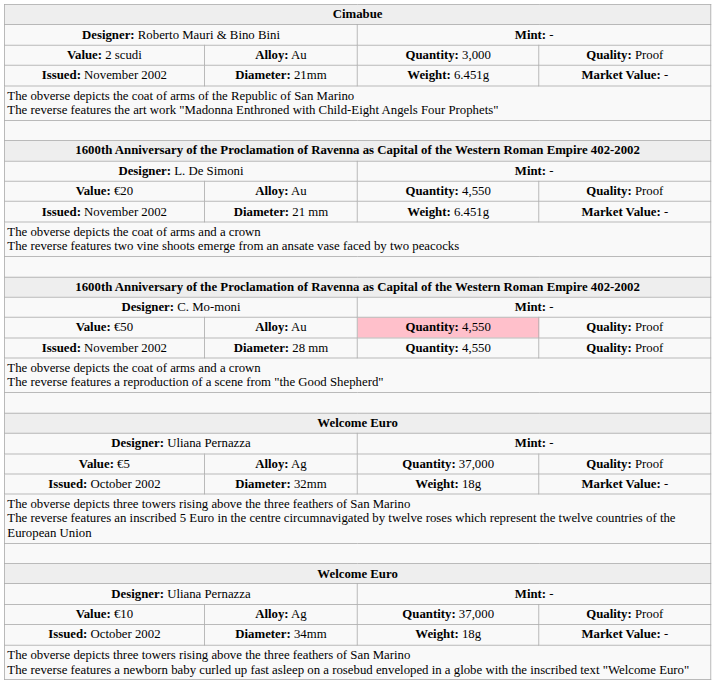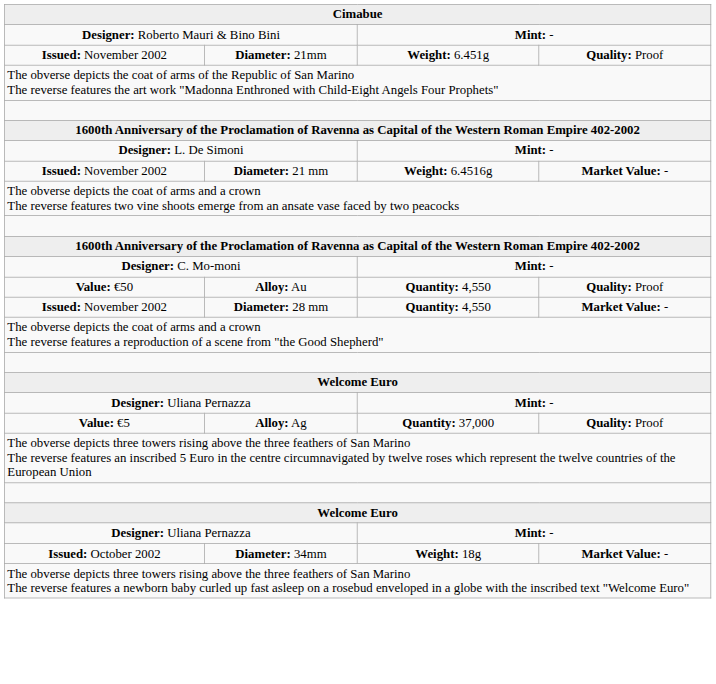 <table class="wikitable" width="100%">
 <tr>
 <th colspan="4" align=center style="background:#eeeeee;">Cimabue</th>
 </tr>
 <tr>
 <td colspan="2" width="50%" align=center><strong>Designer:</strong>	Roberto Mauri & Bino Bini</td>
 <td colspan="2" width="50%" align=center><strong>Mint:</strong> -</td>
 </tr>
 <tr>
-<td align=center><strong>Value:</strong>	2 scudi</td>
-<td align=center><strong>Alloy:</strong>	Au</td>
-<td align=center><strong>Quantity:</strong>	3,000</td>
-<td align=center><strong>Quality:</strong>	Proof</td>
-</tr>
-<tr>
 <td align=center><strong>Issued:</strong>	November 2002</td>
 <td align=center><strong>Diameter:</strong>	21mm</td>
 <td align=center><strong>Weight:</strong>	6.451g</td>
-<td align=center><strong>Market Value:</strong>	-</td>
+<td align=center><strong>Quality:</strong>	Proof</td>
 </tr>
 <tr>
 <td colspan="4" align=left>The obverse depicts the coat of arms of the Republic of San Marino<br>The reverse features the art work "Madonna Enthroned with Child-Eight Angels Four Prophets"</td>
 </tr>
 <tr>
 <td colspan="4" align=left> </td>
 </tr>
 <tr>
 <th colspan="4" align=center style="background:#eeeeee;">1600th Anniversary of the Proclamation of Ravenna as Capital of the Western Roman Empire 402-2002</th>
 </tr>
 <tr>
 <td colspan="2" width="50%" align=center><strong>Designer:</strong>	L. De Simoni</td>
 <td colspan="2" width="50%" align=center><strong>Mint:</strong> -</td>
 </tr>
 <tr>
-<td align=center><strong>Value:</strong>	€20</td>
-<td align=center><strong>Alloy:</strong>	Au</td>
-<td align=center><strong>Quantity:</strong>	4,550</td>
-<td align=center><strong>Quality:</strong>	Proof</td>
-</tr>
-<tr>
 <td align=center><strong>Issued:</strong>	November 2002</td>
 <td align=center><strong>Diameter:</strong> 21 mm</td>
-<td align=center><strong>Weight:</strong>	6.451g</td>
+<td align=center><strong>Weight:</strong>	6.4516g</td>
 <td align=center><strong>Market Value:</strong>	-</td>
 </tr>
 <tr>
 <td colspan="4" align=left>The obverse depicts the coat of arms and a crown<br>The reverse features two vine shoots emerge from an ansate vase faced by two peacocks</td>
 </tr>
 <tr>
 <td colspan="4" align=left> </td>
 </tr>
 <tr>
 <th colspan="4" align=center style="background:#eeeeee;">1600th Anniversary of the Proclamation of Ravenna as Capital of the Western Roman Empire 402-2002</th>
 </tr>
 <tr>
 <td colspan="2" width="50%" align=center><strong>Designer:</strong>	C. Mo-moni</td>
 <td colspan="2" width="50%" align=center><strong>Mint:</strong> -</td>
 </tr>
 <tr>
 <td align=center><strong>Value:</strong>	€50</td>
 <td align=center><strong>Alloy:</strong>	Au</td>
-<td align=center style="background: pink;"><strong>Quantity:</strong>	4,550</td>
+<td align=center><strong>Quantity:</strong>	4,550</td>
 <td align=center><strong>Quality:</strong>	Proof</td>
 </tr>
 <tr>
 <td align=center><strong>Issued:</strong>	November 2002</td>
 <td align=center><strong>Diameter:</strong> 28 mm</td>
 <td align=center><strong>Quantity:</strong>	4,550</td>
-<td align=center><strong>Quality:</strong>	Proof</td>
+<td align=center><strong>Market Value:</strong>	-</td>
 </tr>
 <tr>
 <td colspan="4" align=left>The obverse depicts the coat of arms and a crown<br>The reverse features a reproduction of a scene from "the Good Shepherd"</td>
 </tr>
 <tr>
 <td colspan="4" align=left> </td>
 </tr>
 <tr>
 <th colspan="4" align=center style="background:#eeeeee;">Welcome Euro</th>
 </tr>
 <tr>
 <td colspan="2" width="50%" align=center><strong>Designer:</strong>	Uliana Pernazza</td>
 <td colspan="2" width="50%" align=center><strong>Mint:</strong> -</td>
 </tr>
 <tr>
 <td align=center><strong>Value:</strong>	€5</td>
 <td align=center><strong>Alloy:</strong>	Ag</td>
 <td align=center><strong>Quantity:</strong>	37,000</td>
 <td align=center><strong>Quality:</strong>	Proof</td>
 </tr>
 <tr>
-<td align=center><strong>Issued:</strong>	October 2002</td>
-<td align=center><strong>Diameter:</strong>	32mm</td>
-<td align=center><strong>Weight:</strong>	18g</td>
-<td align=center><strong>Market Value:</strong>	-</td>
-</tr>
-<tr>
 <td colspan="4" align=left>The obverse depicts three towers rising above the three feathers of San Marino<br>The reverse features an inscribed 5 Euro in the centre circumnavigated by twelve roses which represent the twelve countries of the European Union</td>
 </tr>
 <tr>
 <td colspan="4" align=left> </td>
 </tr>
 <tr>
 <th colspan="4" align=center style="background:#eeeeee;">Welcome Euro</th>
 </tr>
 <tr>
 <td colspan="2" width="50%" align=center><strong>Designer:</strong>	Uliana Pernazza</td>
 <td colspan="2" width="50%" align=center><strong>Mint:</strong> -</td>
 </tr>
 <tr>
-<td align=center><strong>Value:</strong>	€10</td>
-<td align=center><strong>Alloy:</strong>	Ag</td>
-<td align=center><strong>Quantity:</strong>	37,000</td>
-<td align=center><strong>Quality:</strong>	Proof</td>
-</tr>
-<tr>
 <td align=center><strong>Issued:</strong>	October 2002</td>
 <td align=center><strong>Diameter:</strong>	34mm</td>
 <td align=center><strong>Weight:</strong>	18g</td>
 <td align=center><strong>Market Value:</strong>	-</td>
 </tr>
 <tr>
 <td colspan="4" align=left>The obverse depicts three towers rising above the three feathers of San Marino<br>The reverse features a newborn baby curled up fast asleep on a rosebud enveloped in a globe with the inscribed text "Welcome Euro"</td>
 </tr>
 </table>
